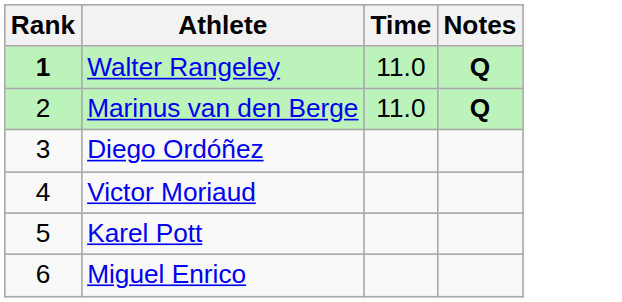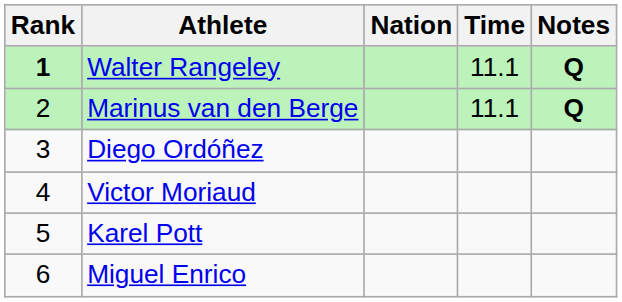 <table class="wikitable sortable" style="text-align:center">
 <tr>
 <th>Rank</th>
 <th>Athlete</th>
+<th>Nation</th>
 <th>Time</th>
 <th>Notes</th>
 </tr>
 <tr bgcolor=bbf3bb>
 <td><strong>1</strong></td>
 <td align="left"><a href='#'>Walter Rangeley</a></td>
-<td>11.0</td>
+<td align="left"></td>
+<td>11.1</td>
 <td><strong>Q</strong></td>
 </tr>
 <tr bgcolor=bbf3bb>
 <td>2</td>
 <td align="left"><a href='#'>Marinus van den Berge</a></td>
-<td>11.0</td>
+<td align="left"></td>
+<td>11.1</td>
 <td><strong>Q</strong></td>
 </tr>
 <tr>
 <td>3</td>
 <td align="left"><a href='#'>Diego Ordóñez</a></td>
+<td align="left"></td>
 <td></td>
 <td></td>
 </tr>
 <tr>
 <td>4</td>
 <td align="left"><a href='#'>Victor Moriaud</a></td>
+<td align="left"></td>
 <td></td>
 <td></td>
 </tr>
 <tr>
 <td>5</td>
 <td align="left"><a href='#'>Karel Pott</a></td>
+<td align="left"></td>
 <td></td>
 <td></td>
 </tr>
 <tr>
 <td>6</td>
 <td align="left"><a href='#'>Miguel Enrico</a></td>
+<td align="left"></td>
 <td></td>
 <td></td>
 </tr>
 </table>
